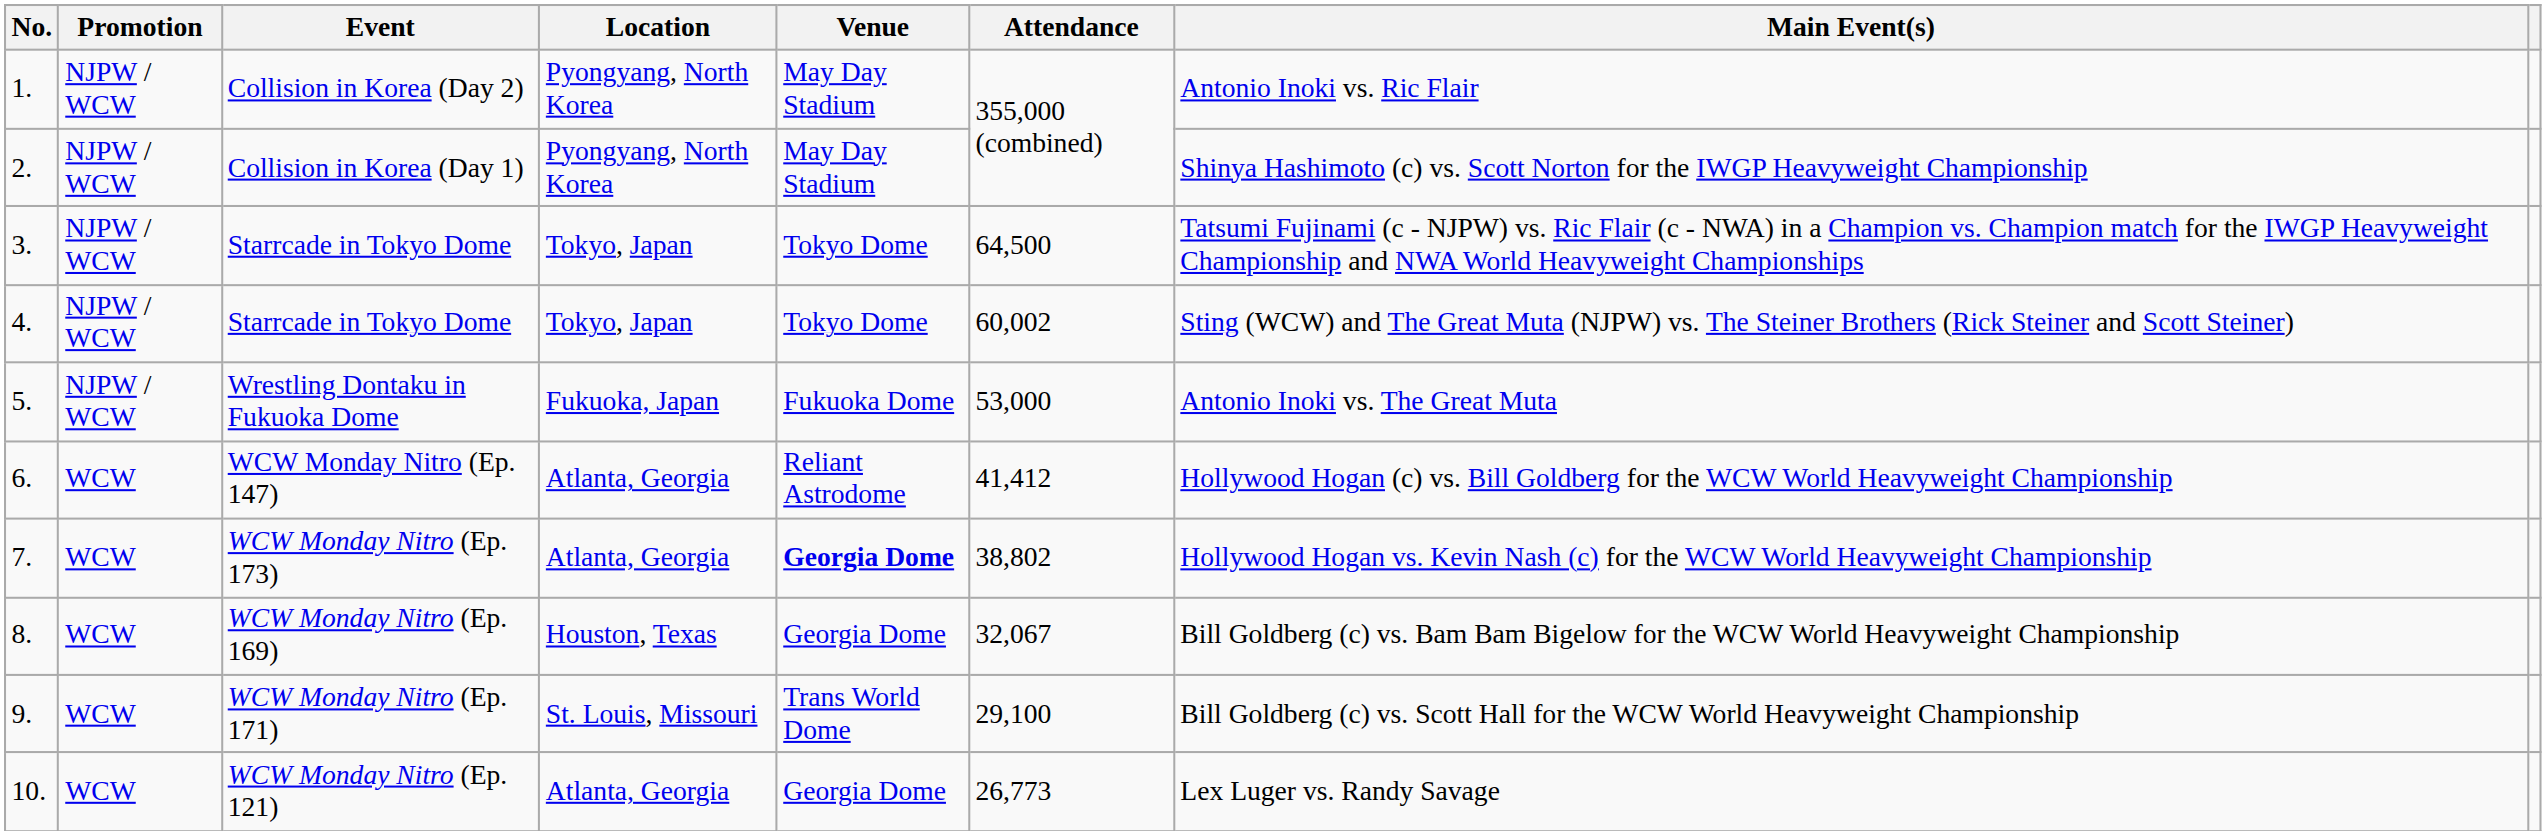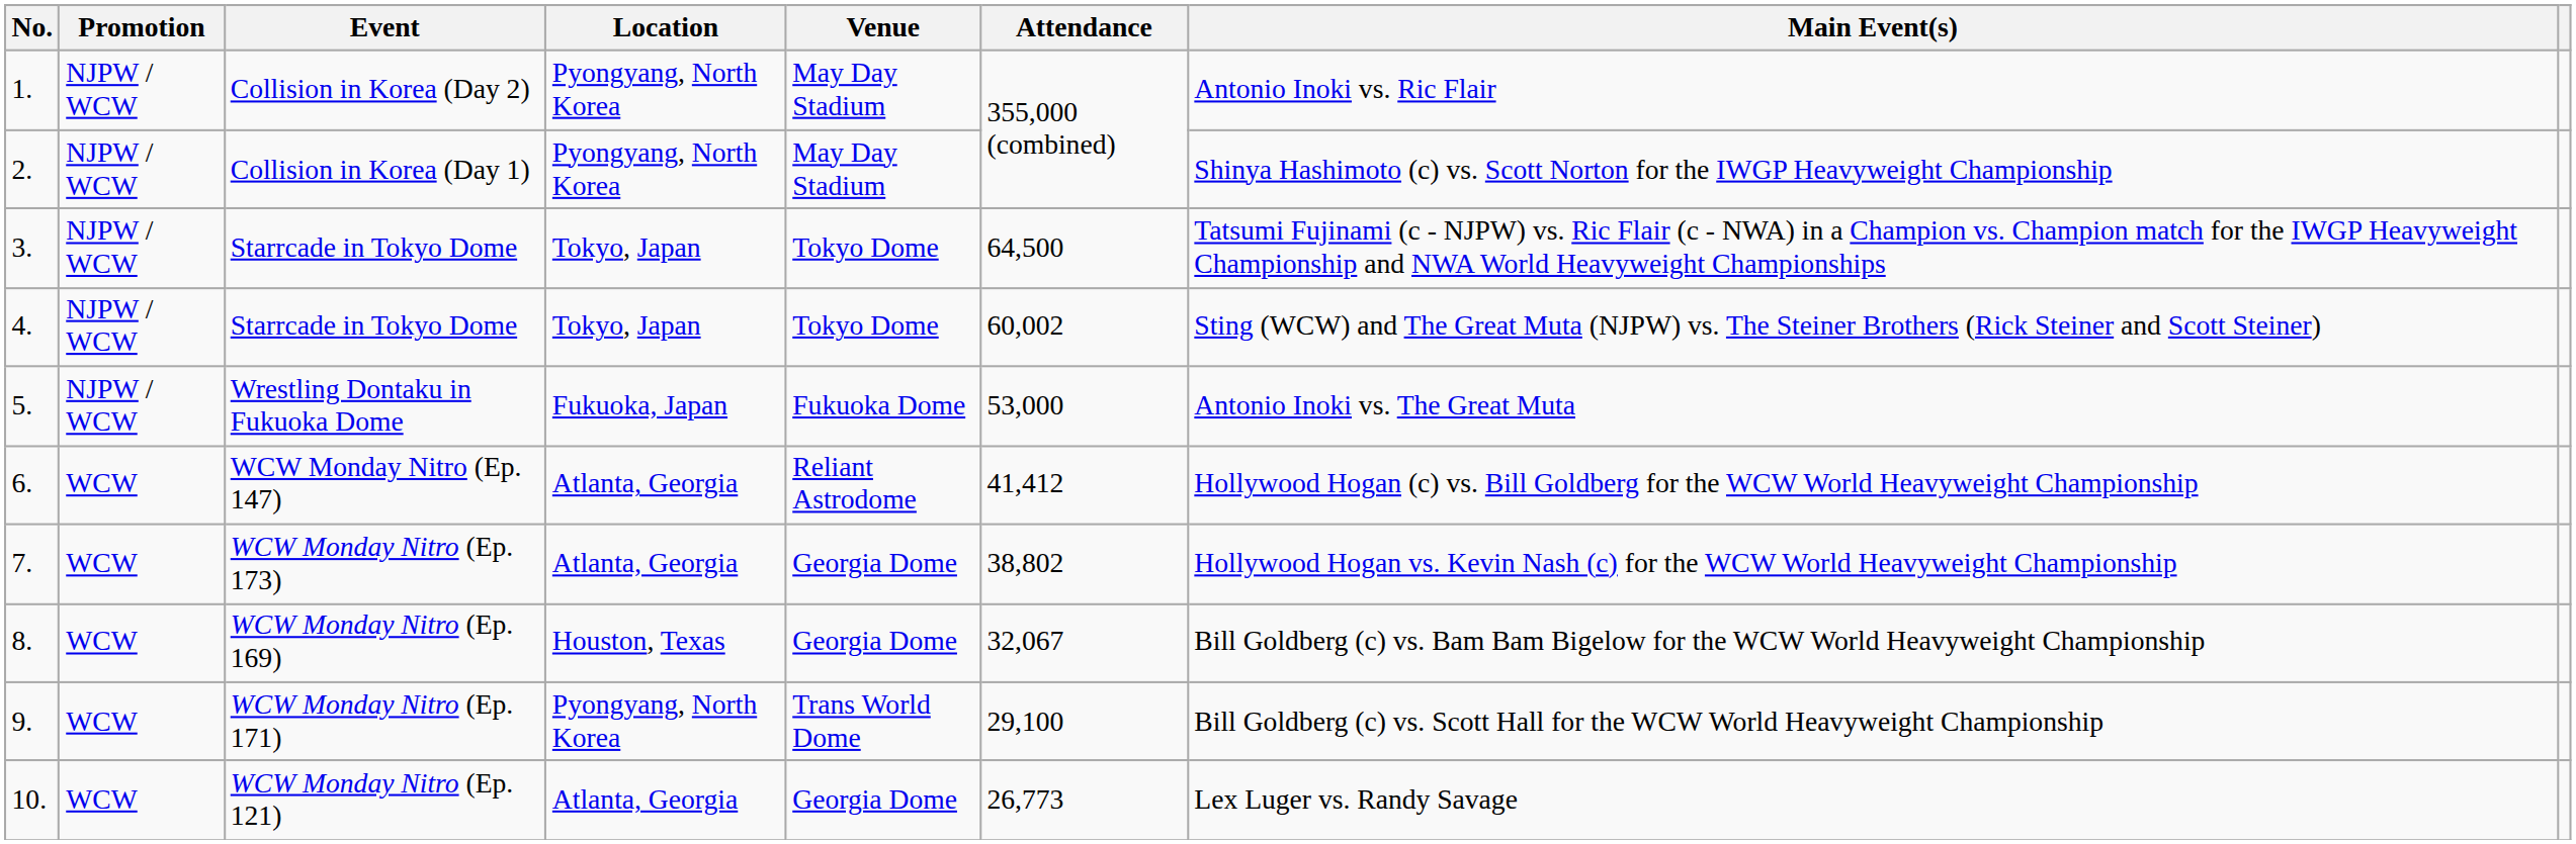 <table class="wikitable sortable" style="font-size:85%;">
 <tr>
 <th>No.</th>
 <th>Promotion</th>
 <th>Event</th>
 <th>Location</th>
 <th>Venue</th>
 <th>Attendance</th>
 <th class=unsortable>Main Event(s)</th>
 <th class=unsortable></th>
 </tr>
 <tr>
 <td>1.</td>
 <td><a href='#'>NJPW</a> / <a href='#'>WCW</a></td>
 <td><a href='#'>Collision in Korea</a> (Day 2) <br> </td>
 <td><a href='#'>Pyongyang</a>, <a href='#'>North Korea</a></td>
 <td><a href='#'>May Day Stadium</a></td>
 <td rowspan=2>355,000 (combined)</td>
 <td><a href='#'>Antonio Inoki</a> vs. <a href='#'>Ric Flair</a></td>
 <td></td>
 </tr>
 <tr>
 <td>2.</td>
 <td><a href='#'>NJPW</a> / <a href='#'>WCW</a></td>
 <td><a href='#'>Collision in Korea</a> (Day 1) <br> </td>
 <td><a href='#'>Pyongyang</a>, <a href='#'>North Korea</a></td>
 <td><a href='#'>May Day Stadium</a></td>
 <td><a href='#'>Shinya Hashimoto</a> (c) vs. <a href='#'>Scott Norton</a> for the <a href='#'>IWGP Heavyweight Championship</a></td>
 <td></td>
 </tr>
 <tr>
 <td>3.</td>
 <td><a href='#'>NJPW</a> / <a href='#'>WCW</a></td>
 <td><a href='#'>Starrcade in Tokyo Dome</a> <br> </td>
 <td><a href='#'>Tokyo</a>, <a href='#'>Japan</a></td>
 <td><a href='#'>Tokyo Dome</a></td>
 <td>64,500</td>
 <td><a href='#'>Tatsumi Fujinami</a> (c - NJPW) vs. <a href='#'>Ric Flair</a> (c - NWA) in a <a href='#'>Champion vs. Champion match</a> for the <a href='#'>IWGP Heavyweight Championship</a> and <a href='#'>NWA World Heavyweight Championships</a></td>
 <td></td>
 </tr>
 <tr>
 <td>4.</td>
 <td><a href='#'>NJPW</a> / <a href='#'>WCW</a></td>
 <td><a href='#'>Starrcade in Tokyo Dome</a> <br> </td>
 <td><a href='#'>Tokyo</a>, <a href='#'>Japan</a></td>
 <td><a href='#'>Tokyo Dome</a></td>
 <td>60,002</td>
 <td><a href='#'>Sting</a> (WCW) and <a href='#'>The Great Muta</a> (NJPW) vs. <a href='#'>The Steiner Brothers</a> (<a href='#'>Rick Steiner</a> and <a href='#'>Scott Steiner</a>)</td>
 <td></td>
 </tr>
 <tr>
 <td>5.</td>
 <td><a href='#'>NJPW</a> / <a href='#'>WCW</a></td>
 <td><a href='#'>Wrestling Dontaku in Fukuoka Dome</a> <br> </td>
 <td><a href='#'>Fukuoka, Japan</a></td>
 <td><a href='#'>Fukuoka Dome</a></td>
 <td>53,000</td>
 <td><a href='#'>Antonio Inoki</a> vs. <a href='#'>The Great Muta</a></td>
 <td></td>
 </tr>
 <tr>
 <td>6.</td>
 <td><a href='#'>WCW</a></td>
 <td><a href='#'>WCW Monday Nitro</a> (Ep. 147) <br> </td>
 <td><a href='#'>Atlanta, Georgia</a></td>
 <td><a href='#'>Reliant Astrodome</a></td>
 <td>41,412</td>
 <td><a href='#'>Hollywood Hogan</a> (c) vs. <a href='#'>Bill Goldberg</a> for the <a href='#'>WCW World Heavyweight Championship</a></td>
 <td></td>
 </tr>
 <tr>
 <td>7.</td>
 <td><a href='#'>WCW</a></td>
 <td><em><a href='#'>WCW Monday Nitro</a></em> (Ep. 173) <br> </td>
 <td><a href='#'>Atlanta, Georgia</a></td>
-<td><strong><a href='#'>Georgia Dome</a></strong></td>
+<td><a href='#'>Georgia Dome</a></td>
 <td>38,802</td>
 <td><a href='#'>Hollywood Hogan vs. Kevin Nash (c)</a> for the <a href='#'>WCW World Heavyweight Championship</a></td>
 <td></td>
 </tr>
 <tr>
 <td>8.</td>
 <td><a href='#'>WCW</a></td>
 <td><em><a href='#'>WCW Monday Nitro</a></em> (Ep. 169) <br> </td>
 <td><a href='#'>Houston</a>, <a href='#'>Texas</a></td>
 <td><a href='#'>Georgia Dome</a></td>
 <td>32,067</td>
 <td>Bill Goldberg (c) vs. Bam Bam Bigelow for the WCW World Heavyweight Championship</td>
 <td></td>
 </tr>
 <tr>
 <td>9.</td>
 <td><a href='#'>WCW</a></td>
 <td><em><a href='#'>WCW Monday Nitro</a></em> (Ep. 171) <br> </td>
-<td><a href='#'>St. Louis</a>, <a href='#'>Missouri</a></td>
+<td><a href='#'>Pyongyang</a>, <a href='#'>North Korea</a></td>
 <td><a href='#'>Trans World Dome</a></td>
 <td>29,100</td>
 <td>Bill Goldberg (c) vs. Scott Hall for the WCW World Heavyweight Championship</td>
 <td></td>
 </tr>
 <tr>
 <td>10.</td>
 <td><a href='#'>WCW</a></td>
 <td><em><a href='#'>WCW Monday Nitro</a></em> (Ep. 121) <br> </td>
 <td><a href='#'>Atlanta, Georgia</a></td>
 <td><a href='#'>Georgia Dome</a></td>
 <td>26,773</td>
 <td>Lex Luger vs. Randy Savage</td>
 <td></td>
 </tr>
 </table>
